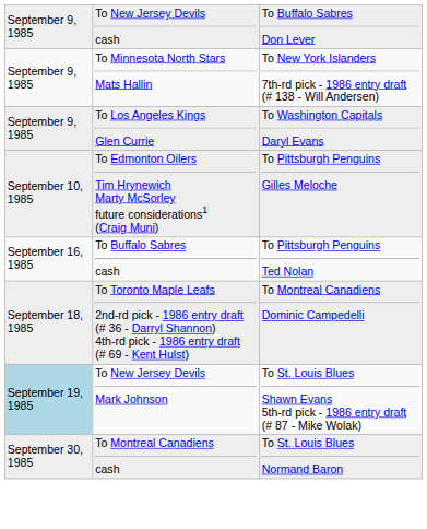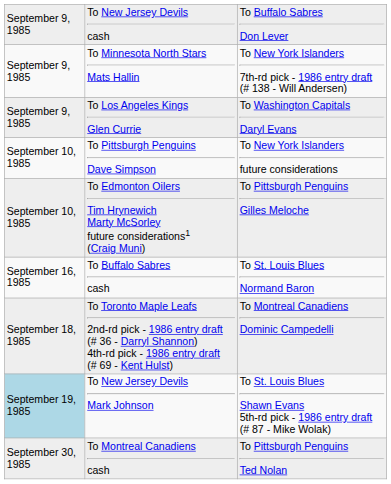 <table class="wikitable" style="border:1px solid #999; width:580px;">
 <tr style="background:#eee;">
 <td>September 9,<br>1985</td>
 <td valign="top">To <a href='#'>New Jersey Devils</a><hr>cash</td>
 <td valign="top">To <a href='#'>Buffalo Sabres</a><hr><a href='#'>Don Lever</a></td>
 </tr>
 <tr>
 <td>September 9,<br>1985</td>
 <td valign="top">To <a href='#'>Minnesota North Stars</a><hr><a href='#'>Mats Hallin</a></td>
 <td valign="top">To <a href='#'>New York Islanders</a><hr>7th-rd pick - <a href='#'>1986 entry draft</a><br>(# 138 - Will Andersen)</td>
 </tr>
 <tr style="background:#eee;">
 <td>September 9,<br>1985</td>
 <td valign="top">To <a href='#'>Los Angeles Kings</a><hr><a href='#'>Glen Currie</a></td>
 <td valign="top">To <a href='#'>Washington Capitals</a><hr><a href='#'>Daryl Evans</a></td>
 </tr>
+<tr>
+<td>September 10,<br>1985</td>
+<td valign="top">To <a href='#'>Pittsburgh Penguins</a><hr><a href='#'>Dave Simpson</a></td>
+<td valign="top">To <a href='#'>New York Islanders</a><hr>future considerations</td>
+</tr>
 <tr style="background:#eee;">
 <td>September 10,<br>1985</td>
 <td valign="top">To <a href='#'>Edmonton Oilers</a><hr><a href='#'>Tim Hrynewich</a><br><a href='#'>Marty McSorley</a><br>future considerations<sup>1</sup><br>(<a href='#'>Craig Muni</a>)</td>
 <td valign="top">To <a href='#'>Pittsburgh Penguins</a><hr><a href='#'>Gilles Meloche</a></td>
 </tr>
 <tr>
 <td>September 16,<br>1985</td>
 <td valign="top">To <a href='#'>Buffalo Sabres</a><hr>cash</td>
-<td valign="top">To <a href='#'>Pittsburgh Penguins</a><hr><a href='#'>Ted Nolan</a></td>
+<td valign="top">To <a href='#'>St. Louis Blues</a><hr><a href='#'>Normand Baron</a></td>
 </tr>
 <tr style="background:#eee;">
 <td>September 18,<br>1985</td>
 <td valign="top">To <a href='#'>Toronto Maple Leafs</a><hr>2nd-rd pick - <a href='#'>1986 entry draft</a><br>(# 36 - <a href='#'>Darryl Shannon</a>)<br>4th-rd pick - <a href='#'>1986 entry draft</a><br>(# 69 - <a href='#'>Kent Hulst</a>)</td>
 <td valign="top">To <a href='#'>Montreal Canadiens</a><hr><a href='#'>Dominic Campedelli</a></td>
 </tr>
 <tr>
 <td style="background: lightblue;">September 19,<br>1985</td>
 <td valign="top">To <a href='#'>New Jersey Devils</a><hr><a href='#'>Mark Johnson</a></td>
 <td valign="top">To <a href='#'>St. Louis Blues</a><hr><a href='#'>Shawn Evans</a><br>5th-rd pick - <a href='#'>1986 entry draft</a><br>(# 87 - Mike Wolak)</td>
 </tr>
 <tr style="background:#eee;">
 <td>September 30,<br>1985</td>
 <td valign="top">To <a href='#'>Montreal Canadiens</a><hr>cash</td>
-<td valign="top">To <a href='#'>St. Louis Blues</a><hr><a href='#'>Normand Baron</a></td>
+<td valign="top">To <a href='#'>Pittsburgh Penguins</a><hr><a href='#'>Ted Nolan</a></td>
 </tr>
 </table>
